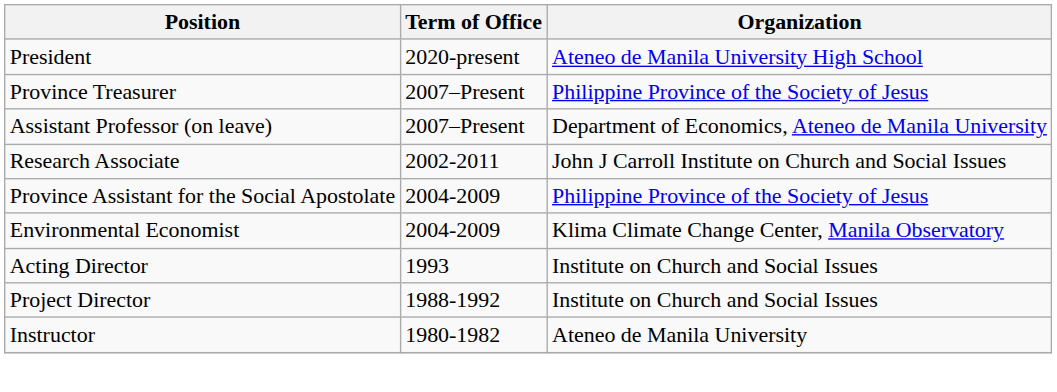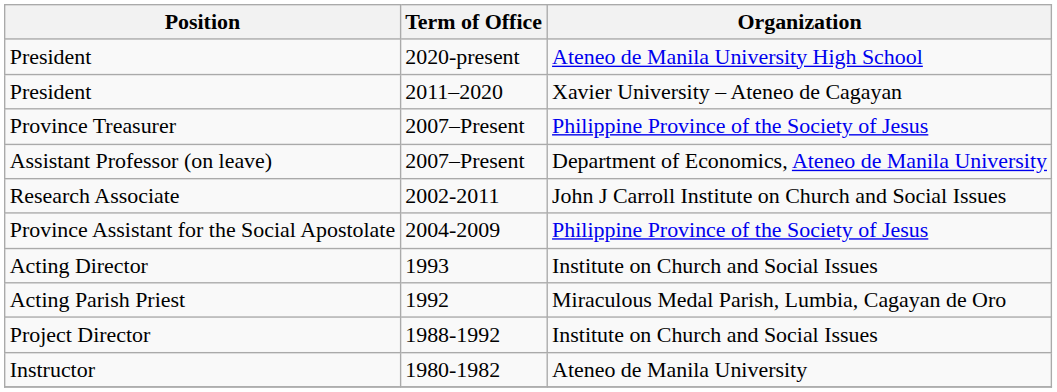 <table class="wikitable sortable">
 <tr>
 <th>Position</th>
 <th>Term of Office</th>
 <th>Organization</th>
 </tr>
 <tr>
 <td>President</td>
 <td>2020-present</td>
 <td><a href='#'>Ateneo de Manila University High School</a></td>
+</tr>
+<tr>
+<td>President</td>
+<td>2011–2020</td>
+<td>Xavier University – Ateneo de Cagayan</td>
 </tr>
 <tr>
 <td>Province Treasurer</td>
 <td>2007–Present</td>
 <td><a href='#'>Philippine Province of the Society of Jesus</a></td>
 </tr>
 <tr>
 <td>Assistant Professor (on leave)</td>
 <td>2007–Present</td>
 <td>Department of Economics, <a href='#'>Ateneo de Manila University</a></td>
 </tr>
 <tr>
 <td>Research Associate</td>
 <td>2002-2011</td>
 <td>John J Carroll Institute on Church and Social Issues</td>
 </tr>
 <tr>
 <td>Province Assistant for the Social Apostolate</td>
 <td>2004-2009</td>
 <td><a href='#'>Philippine Province of the Society of Jesus</a></td>
 </tr>
 <tr>
-<td>Environmental Economist</td>
-<td>2004-2009</td>
-<td>Klima Climate Change Center, <a href='#'>Manila Observatory</a></td>
-</tr>
-<tr>
 <td>Acting Director</td>
 <td>1993</td>
 <td>Institute on Church and Social Issues</td>
+</tr>
+<tr>
+<td>Acting Parish Priest</td>
+<td>1992</td>
+<td>Miraculous Medal Parish, Lumbia, Cagayan de Oro</td>
 </tr>
 <tr>
 <td>Project Director</td>
 <td>1988-1992</td>
 <td>Institute on Church and Social Issues</td>
 </tr>
 <tr>
 <td>Instructor</td>
 <td>1980-1982</td>
 <td>Ateneo de Manila University</td>
 </tr>
 <tr>
 </tr>
 </table>
